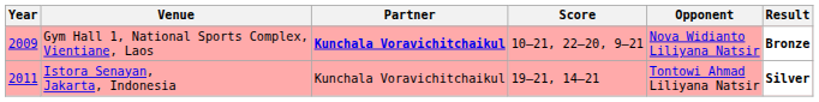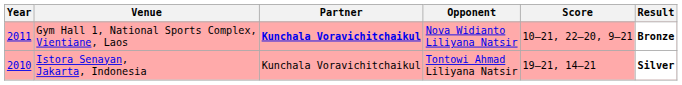 <table class="sortable wikitable" style="font-size: 90%;">
 <tr>
 <th>Year</th>
 <th>Venue</th>
 <th>Partner</th>
+<th>Opponent</th>
 <th>Score</th>
-<th>Opponent</th>
 <th>Result</th>
 </tr>
 <tr style="background:#FFAAAA">
-<td align="center"><a href='#'>2009</a></td>
+<td align="center"><a href='#'>2011</a></td>
 <td align="left">Gym Hall 1, National Sports Complex,<br><a href='#'>Vientiane</a>, Laos</td>
 <td align="left"><strong> <a href='#'>Kunchala Voravichitchaikul</a></strong></td>
+<td align="left"> <a href='#'>Nova Widianto</a><br> <a href='#'>Liliyana Natsir</a></td>
 <td align="left">10–21, 22–20, 9–21</td>
-<td align="left"> <a href='#'>Nova Widianto</a><br> <a href='#'>Liliyana Natsir</a></td>
 <td style="text-align:left; background:white"> <strong>Bronze</strong></td>
 </tr>
 <tr style="background:#FFAAAA">
-<td align="center"><a href='#'>2011</a></td>
+<td align="center"><a href='#'>2010</a></td>
 <td align="left"><a href='#'>Istora Senayan</a>,<br><a href='#'>Jakarta</a>, Indonesia</td>
 <td align="left"> Kunchala Voravichitchaikul</td>
+<td align="left"> <a href='#'>Tontowi Ahmad</a><br> Liliyana Natsir</td>
 <td align="left">19–21, 14–21</td>
-<td align="left"> <a href='#'>Tontowi Ahmad</a><br> Liliyana Natsir</td>
 <td style="text-align:left; background:white"> <strong>Silver</strong></td>
 </tr>
 </table>
